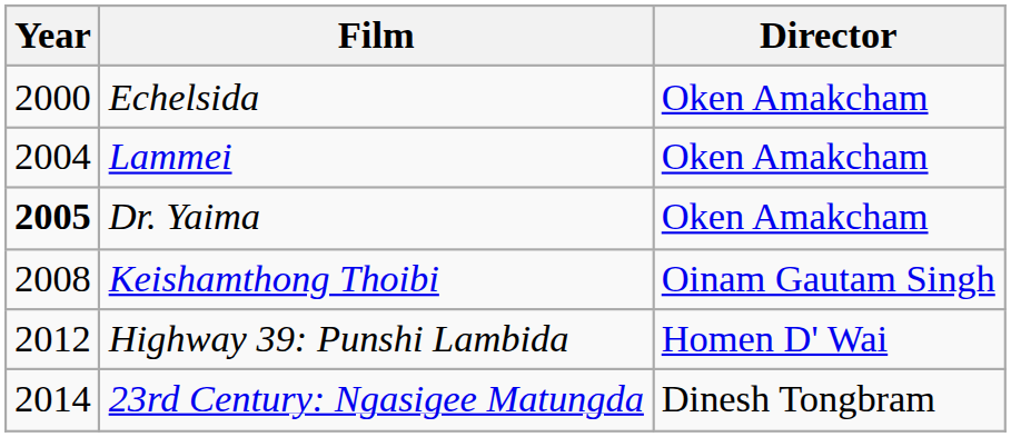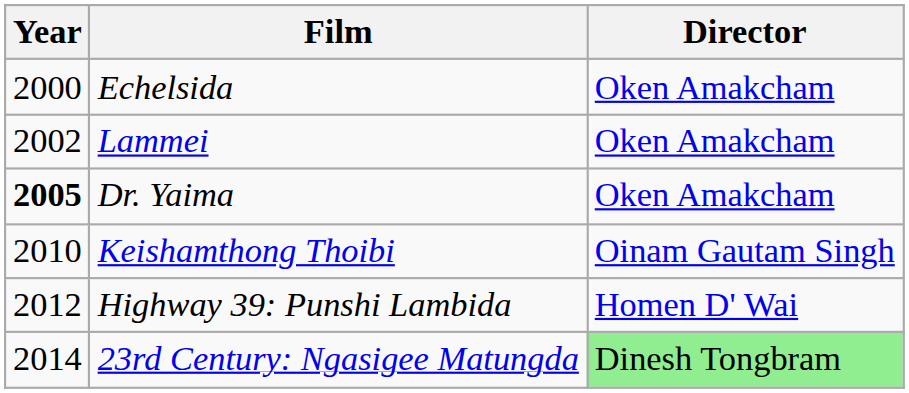 <table class="wikitable sortable">
 <tr>
 <th>Year</th>
 <th>Film</th>
 <th>Director</th>
 </tr>
 <tr>
 <td>2000</td>
 <td><em>Echelsida</em></td>
 <td><a href='#'>Oken Amakcham</a></td>
 </tr>
 <tr>
-<td>2004</td>
+<td>2002</td>
 <td><em><a href='#'>Lammei</a></em></td>
 <td><a href='#'>Oken Amakcham</a></td>
 </tr>
 <tr>
 <td><strong>2005</strong></td>
 <td><em>Dr. Yaima</em></td>
 <td><a href='#'>Oken Amakcham</a></td>
 </tr>
 <tr>
-<td>2008</td>
+<td>2010</td>
 <td><em><a href='#'>Keishamthong Thoibi</a></em></td>
 <td><a href='#'>Oinam Gautam Singh</a></td>
 </tr>
 <tr>
 <td>2012</td>
 <td><em>Highway 39: Punshi Lambida</em></td>
 <td><a href='#'>Homen D' Wai</a></td>
 </tr>
 <tr>
 <td>2014</td>
 <td><em><a href='#'>23rd Century: Ngasigee Matungda</a></em></td>
-<td>Dinesh Tongbram</td>
+<td style="background: lightgreen;">Dinesh Tongbram</td>
 </tr>
 </table>
